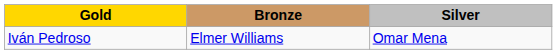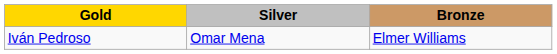 <table class="wikitable" style="text-align:left">
 <tr align="center">
 <td width=200 bgcolor=gold><strong>Gold</strong></td>
+<td width=200 bgcolor=silver><strong>Silver</strong></td>
 <td width=200 bgcolor=CC9966><strong>Bronze</strong></td>
-<td width=200 bgcolor=silver><strong>Silver</strong></td>
 </tr>
 <tr>
 <td><a href='#'>Iván Pedroso</a><br><em></em></td>
+<td><a href='#'>Omar Mena</a><br><em></em></td>
 <td><a href='#'>Elmer Williams</a><br><em></em></td>
-<td><a href='#'>Omar Mena</a><br><em></em></td>
 </tr>
 </table>
